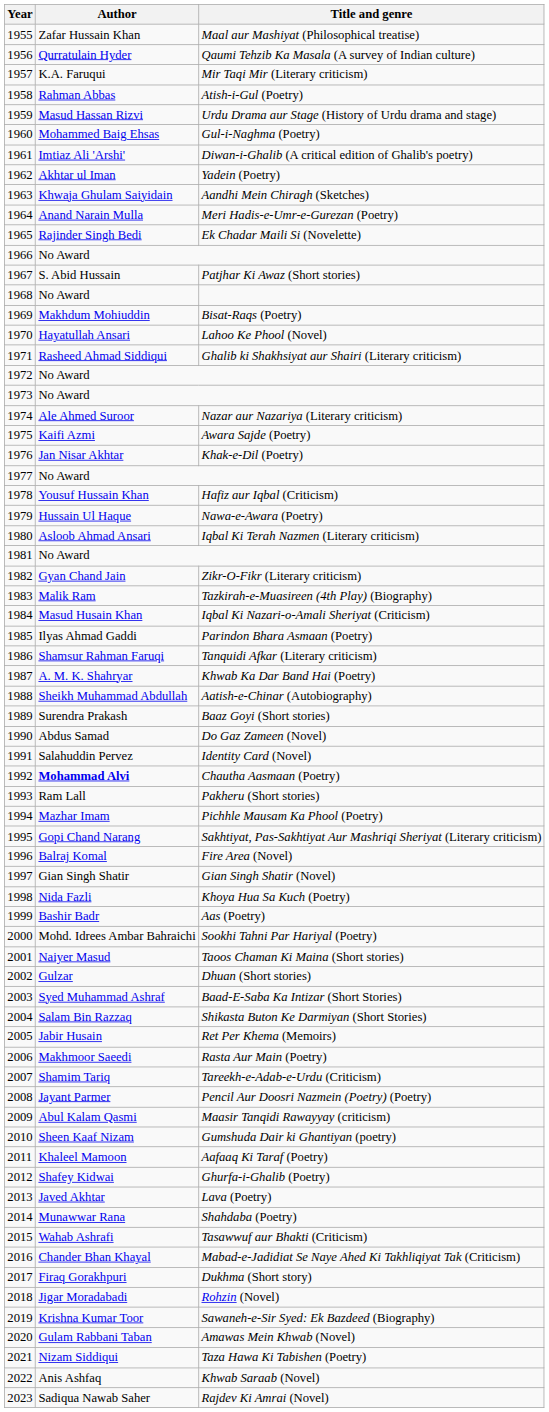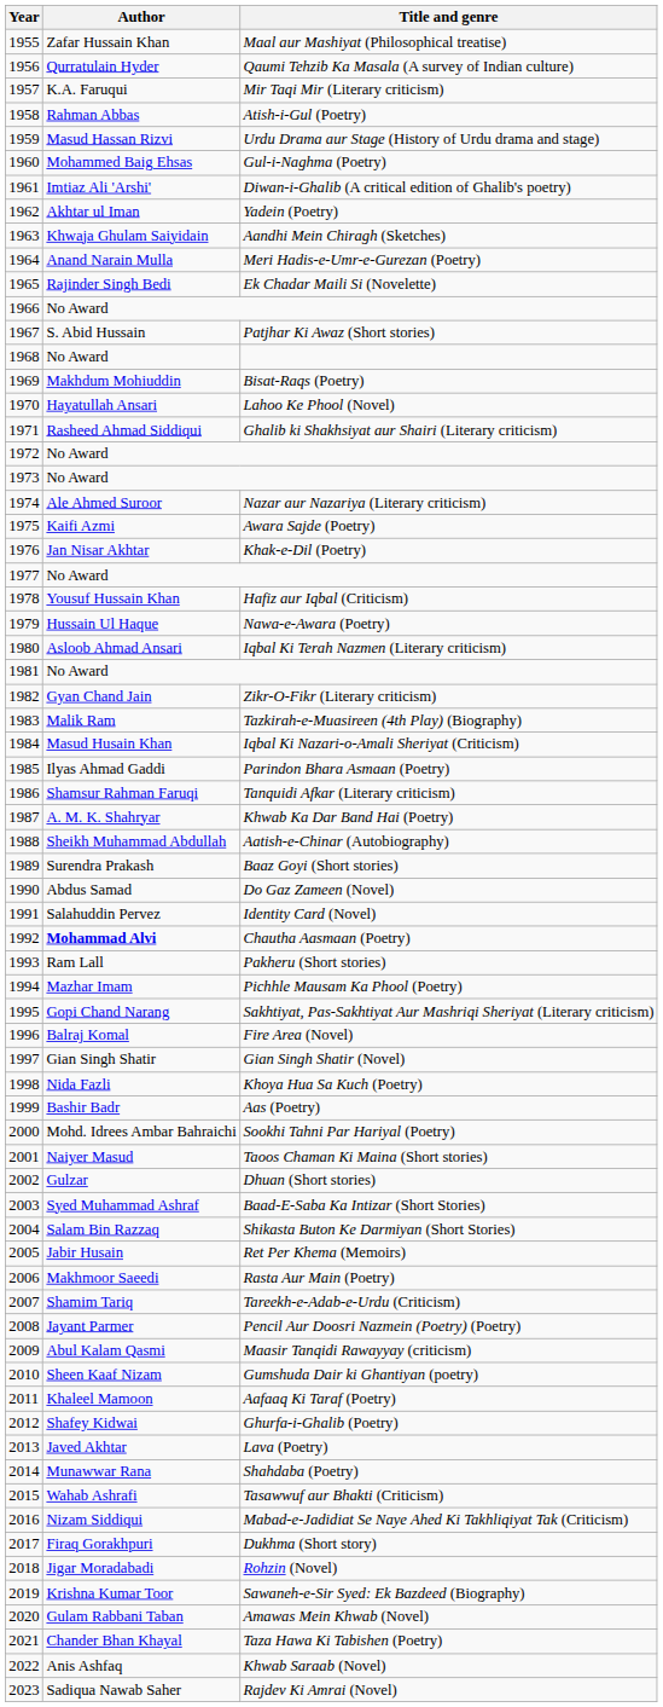 <table class="wikitable">
 <tr>
 <th>Year</th>
 <th>Author</th>
 <th>Title and genre</th>
 </tr>
 <tr>
 <td>1955</td>
 <td>Zafar Hussain Khan</td>
 <td><em>Maal aur Mashiyat</em> (Philosophical treatise)</td>
 </tr>
 <tr>
 <td>1956</td>
 <td><a href='#'>Qurratulain Hyder</a></td>
 <td><em>Qaumi Tehzib Ka Masala</em> (A survey of Indian culture)</td>
 </tr>
 <tr>
 <td>1957</td>
 <td>K.A. Faruqui</td>
 <td><em>Mir Taqi Mir</em> (Literary criticism)</td>
 </tr>
 <tr>
 <td>1958</td>
 <td><a href='#'>Rahman Abbas</a></td>
 <td><em>Atish-i-Gul</em> (Poetry)</td>
 </tr>
 <tr>
 <td>1959</td>
 <td><a href='#'>Masud Hassan Rizvi</a></td>
 <td><em>Urdu Drama aur Stage</em> (History of Urdu drama and stage)</td>
 </tr>
 <tr>
 <td>1960</td>
 <td><a href='#'>Mohammed Baig Ehsas</a></td>
 <td><em>Gul-i-Naghma</em> (Poetry)</td>
 </tr>
 <tr>
 <td>1961</td>
 <td><a href='#'>Imtiaz Ali 'Arshi'</a></td>
 <td><em>Diwan-i-Ghalib</em> (A critical edition of Ghalib's poetry)</td>
 </tr>
 <tr>
 <td>1962</td>
 <td><a href='#'>Akhtar ul Iman</a></td>
 <td><em>Yadein</em> (Poetry)</td>
 </tr>
 <tr>
 <td>1963</td>
 <td><a href='#'>Khwaja Ghulam Saiyidain</a></td>
 <td><em>Aandhi Mein Chiragh</em> (Sketches)</td>
 </tr>
 <tr>
 <td>1964</td>
 <td><a href='#'>Anand Narain Mulla</a></td>
 <td><em>Meri Hadis-e-Umr-e-Gurezan</em> (Poetry)</td>
 </tr>
 <tr>
 <td>1965</td>
 <td><a href='#'>Rajinder Singh Bedi</a></td>
 <td><em>Ek Chadar Maili Si</em> (Novelette)</td>
 </tr>
 <tr>
 <td>1966</td>
 <td colspan="2">No Award</td>
 </tr>
 <tr>
 <td>1967</td>
 <td>S. Abid Hussain</td>
 <td><em>Patjhar Ki Awaz</em> (Short stories)</td>
 </tr>
 <tr>
 <td>1968</td>
 <td>No Award</td>
 <td></td>
 </tr>
 <tr>
 <td>1969</td>
 <td><a href='#'>Makhdum Mohiuddin</a></td>
 <td><em>Bisat-Raqs</em> (Poetry)</td>
 </tr>
 <tr>
 <td>1970</td>
 <td><a href='#'>Hayatullah Ansari</a></td>
 <td><em>Lahoo Ke Phool</em> (Novel)</td>
 </tr>
 <tr>
 <td>1971</td>
 <td><a href='#'>Rasheed Ahmad Siddiqui</a></td>
 <td><em>Ghalib ki Shakhsiyat aur Shairi</em> (Literary criticism)</td>
 </tr>
 <tr>
 <td>1972</td>
 <td colspan="2">No Award</td>
 </tr>
 <tr>
 <td>1973</td>
 <td colspan="2">No Award</td>
 </tr>
 <tr>
 <td>1974</td>
 <td><a href='#'>Ale Ahmed Suroor</a></td>
 <td><em>Nazar aur Nazariya</em> (Literary criticism)</td>
 </tr>
 <tr>
 <td>1975</td>
 <td><a href='#'>Kaifi Azmi</a></td>
 <td><em>Awara Sajde</em> (Poetry)</td>
 </tr>
 <tr>
 <td>1976</td>
 <td><a href='#'>Jan Nisar Akhtar</a></td>
 <td><em>Khak-e-Dil</em> (Poetry)</td>
 </tr>
 <tr>
 <td>1977</td>
 <td colspan="2">No Award</td>
 </tr>
 <tr>
 <td>1978</td>
 <td><a href='#'>Yousuf Hussain Khan</a></td>
 <td><em>Hafiz aur Iqbal</em> (Criticism)</td>
 </tr>
 <tr>
 <td>1979</td>
 <td><a href='#'>Hussain Ul Haque</a></td>
 <td><em>Nawa-e-Awara</em> (Poetry)</td>
 </tr>
 <tr>
 <td>1980</td>
 <td><a href='#'>Asloob Ahmad Ansari</a></td>
 <td><em>Iqbal Ki Terah Nazmen</em> (Literary criticism)</td>
 </tr>
 <tr>
 <td>1981</td>
 <td colspan="2">No Award</td>
 </tr>
 <tr>
 <td>1982</td>
 <td><a href='#'>Gyan Chand Jain</a></td>
 <td><em>Zikr-O-Fikr</em> (Literary criticism)</td>
 </tr>
 <tr>
 <td>1983</td>
 <td><a href='#'>Malik Ram</a></td>
 <td><em>Tazkirah-e-Muasireen (4th Play)</em> (Biography)</td>
 </tr>
 <tr>
 <td>1984</td>
 <td><a href='#'>Masud Husain Khan</a></td>
 <td><em>Iqbal Ki Nazari-o-Amali Sheriyat</em> (Criticism)</td>
 </tr>
 <tr>
 <td>1985</td>
 <td>Ilyas Ahmad Gaddi</td>
 <td><em>Parindon Bhara Asmaan</em> (Poetry)</td>
 </tr>
 <tr>
 <td>1986</td>
 <td><a href='#'>Shamsur Rahman Faruqi</a></td>
 <td><em>Tanquidi Afkar</em> (Literary criticism)</td>
 </tr>
 <tr>
 <td>1987</td>
 <td><a href='#'>A. M. K. Shahryar</a></td>
 <td><em>Khwab Ka Dar Band Hai</em> (Poetry)</td>
 </tr>
 <tr>
 <td>1988</td>
 <td><a href='#'>Sheikh Muhammad Abdullah</a></td>
 <td><em>Aatish-e-Chinar</em> (Autobiography)</td>
 </tr>
 <tr>
 <td>1989</td>
 <td>Surendra Prakash</td>
 <td><em>Baaz Goyi</em> (Short stories)</td>
 </tr>
 <tr>
 <td>1990</td>
 <td>Abdus Samad</td>
 <td><em>Do Gaz Zameen</em> (Novel)</td>
 </tr>
 <tr>
 <td>1991</td>
 <td>Salahuddin Pervez</td>
 <td><em>Identity Card</em> (Novel)</td>
 </tr>
 <tr>
 <td>1992</td>
 <td><strong><a href='#'>Mohammad Alvi</a></strong></td>
 <td><em>Chautha Aasmaan</em> (Poetry)</td>
 </tr>
 <tr>
 <td>1993</td>
 <td>Ram Lall</td>
 <td><em>Pakheru</em> (Short stories)</td>
 </tr>
 <tr>
 <td>1994</td>
 <td><a href='#'>Mazhar Imam</a></td>
 <td><em>Pichhle Mausam Ka Phool</em> (Poetry)</td>
 </tr>
 <tr>
 <td>1995</td>
 <td><a href='#'>Gopi Chand Narang</a></td>
 <td><em>Sakhtiyat, Pas-Sakhtiyat Aur Mashriqi Sheriyat</em> (Literary criticism)</td>
 </tr>
 <tr>
 <td>1996</td>
 <td><a href='#'>Balraj Komal</a></td>
 <td><em>Fire Area</em> (Novel)</td>
 </tr>
 <tr>
 <td>1997</td>
 <td>Gian Singh Shatir</td>
 <td><em>Gian Singh Shatir</em> (Novel)</td>
 </tr>
 <tr>
 <td>1998</td>
 <td><a href='#'>Nida Fazli</a></td>
 <td><em>Khoya Hua Sa Kuch</em> (Poetry)</td>
 </tr>
 <tr>
 <td>1999</td>
 <td><a href='#'>Bashir Badr</a></td>
 <td><em>Aas</em> (Poetry)</td>
 </tr>
 <tr>
 <td>2000</td>
 <td>Mohd. Idrees Ambar Bahraichi</td>
 <td><em>Sookhi Tahni Par Hariyal</em> (Poetry)</td>
 </tr>
 <tr>
 <td>2001</td>
 <td><a href='#'>Naiyer Masud</a></td>
 <td><em>Taoos Chaman Ki Maina</em> (Short stories)</td>
 </tr>
 <tr>
 <td>2002</td>
 <td><a href='#'>Gulzar</a></td>
 <td><em>Dhuan</em> (Short stories)</td>
 </tr>
 <tr>
 <td>2003</td>
 <td><a href='#'>Syed Muhammad Ashraf</a></td>
 <td><em>Baad-E-Saba Ka Intizar</em> (Short Stories)</td>
 </tr>
 <tr>
 <td>2004</td>
 <td><a href='#'>Salam Bin Razzaq</a></td>
 <td><em>Shikasta Buton Ke Darmiyan</em> (Short Stories)</td>
 </tr>
 <tr>
 <td>2005</td>
 <td><a href='#'>Jabir Husain</a></td>
 <td><em>Ret Per Khema</em> (Memoirs)</td>
 </tr>
 <tr>
 <td>2006</td>
 <td><a href='#'>Makhmoor Saeedi</a></td>
 <td><em>Rasta Aur Main</em> (Poetry)</td>
 </tr>
 <tr>
 <td>2007</td>
 <td><a href='#'>Shamim Tariq</a></td>
 <td><em>Tareekh-e-Adab-e-Urdu</em> (Criticism)</td>
 </tr>
 <tr>
 <td>2008</td>
 <td><a href='#'>Jayant Parmer</a></td>
 <td><em>Pencil Aur Doosri Nazmein (Poetry)</em> (Poetry)</td>
 </tr>
 <tr>
 <td>2009</td>
 <td><a href='#'>Abul Kalam Qasmi</a></td>
 <td><em>Maasir Tanqidi Rawayyay</em> (criticism)</td>
 </tr>
 <tr>
 <td>2010</td>
 <td><a href='#'>Sheen Kaaf Nizam</a></td>
 <td><em>Gumshuda Dair ki Ghantiyan</em> (poetry)</td>
 </tr>
 <tr>
 <td>2011</td>
 <td><a href='#'>Khaleel Mamoon</a></td>
 <td><em>Aafaaq Ki Taraf</em> (Poetry)</td>
 </tr>
 <tr>
 <td>2012</td>
 <td><a href='#'>Shafey Kidwai</a></td>
 <td><em>Ghurfa-i-Ghalib</em> (Poetry)</td>
 </tr>
 <tr>
 <td>2013</td>
 <td><a href='#'>Javed Akhtar</a></td>
 <td><em>Lava</em> (Poetry)</td>
 </tr>
 <tr>
 <td>2014</td>
 <td><a href='#'>Munawwar Rana</a></td>
 <td><em>Shahdaba</em>  (Poetry) </td>
 </tr>
 <tr>
 <td>2015</td>
 <td><a href='#'>Wahab Ashrafi</a></td>
 <td><em>Tasawwuf aur Bhakti</em>  (Criticism) </td>
 </tr>
 <tr>
 <td>2016</td>
-<td><a href='#'>Chander Bhan Khayal</a></td>
+<td><a href='#'>Nizam Siddiqui</a></td>
 <td><em>Mabad-e-Jadidiat Se Naye Ahed Ki Takhliqiyat Tak</em>  (Criticism) </td>
 </tr>
 <tr>
 <td>2017</td>
 <td><a href='#'>Firaq Gorakhpuri</a></td>
 <td><em>Dukhma</em>  (Short story) </td>
 </tr>
 <tr>
 <td>2018</td>
 <td><a href='#'>Jigar Moradabadi</a></td>
 <td><em><a href='#'>Rohzin</a></em>  (Novel) </td>
 </tr>
 <tr>
 <td>2019</td>
 <td><a href='#'>Krishna Kumar Toor</a></td>
 <td><em>Sawaneh-e-Sir Syed: Ek Bazdeed</em>  (Biography) </td>
 </tr>
 <tr>
 <td>2020</td>
 <td><a href='#'>Gulam Rabbani Taban</a></td>
 <td><em>Amawas Mein Khwab</em> (Novel)</td>
 </tr>
 <tr>
 <td>2021</td>
-<td><a href='#'>Nizam Siddiqui</a></td>
+<td><a href='#'>Chander Bhan Khayal</a></td>
 <td><em>Taza Hawa Ki Tabishen</em> (Poetry)</td>
 </tr>
 <tr>
 <td>2022</td>
 <td>Anis Ashfaq</td>
 <td><em>Khwab Saraab</em> (Novel)</td>
 </tr>
 <tr>
 <td>2023</td>
 <td>Sadiqua Nawab Saher</td>
 <td><em>Rajdev Ki Amrai</em> (Novel)</td>
 </tr>
 </table>
